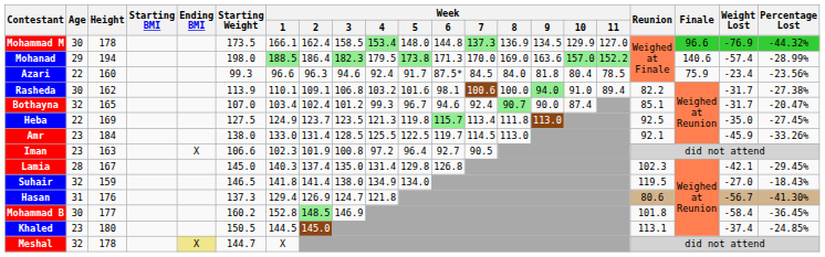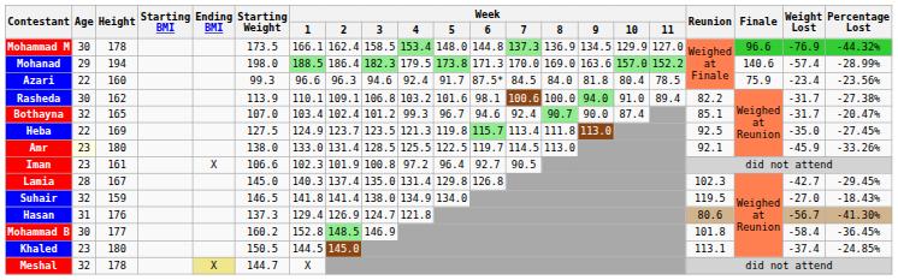 <table class="wikitable" align="center" style="text-align:center">
 <tr>
 <th rowspan=2>Contestant</th>
 <th rowspan=2>Age</th>
 <th rowspan=2>Height</th>
 <th rowspan=2>Starting<br><a href='#'>BMI</a></th>
 <th rowspan=2>Ending<br><a href='#'>BMI</a></th>
 <th rowspan=2>Starting<br>Weight</th>
 <th colspan=11>Week</th>
 <th rowspan=2>Reunion</th>
 <th rowspan=2>Finale</th>
 <th rowspan=2>Weight<br>Lost</th>
 <th rowspan=2>Percentage<br>Lost</th>
 </tr>
 <tr>
 <th>1</th>
 <th>2</th>
 <th>3</th>
 <th>4</th>
 <th>5</th>
 <th>6</th>
 <th>7</th>
 <th>8</th>
 <th>9</th>
 <th>10</th>
 <th>11</th>
 </tr>
 <tr>
 <td style="background:red;color:white;"><strong>Mohammad M</strong></td>
 <td>30</td>
 <td>178</td>
 <td></td>
 <td></td>
 <td>173.5</td>
 <td>166.1</td>
 <td>162.4</td>
 <td>158.5</td>
 <td style="background:lightgreen;">153.4</td>
 <td>148.0</td>
 <td>144.8</td>
 <td style="background:lightgreen;">137.3</td>
 <td>136.9</td>
 <td>134.5</td>
 <td>129.9</td>
 <td>127.0</td>
 <td style="background:coral;" rowspan=3>Weighed<br>at<br>Finale</td>
 <td style="background:limegreen;">96.6</td>
 <td style="background:limegreen;">-76.9</td>
 <td style="background:limegreen;">-44.32%</td>
 </tr>
 <tr>
 <td style="background:blue;color:white;"><strong>Mohanad</strong></td>
 <td>29</td>
 <td>194</td>
 <td></td>
 <td></td>
 <td>198.0</td>
 <td style="background:lightgreen;">188.5</td>
 <td>186.4</td>
 <td style="background:lightgreen;">182.3</td>
 <td>179.5</td>
 <td style="background:lightgreen;">173.8</td>
 <td>171.3</td>
 <td>170.0</td>
 <td>169.0</td>
 <td>163.6</td>
 <td style="background:lightgreen;">157.0</td>
 <td style="background:lightgreen;">152.2</td>
 <td>140.6</td>
 <td>-57.4</td>
 <td>-28.99%</td>
 </tr>
 <tr>
 <td style="background:blue;color:white;"><strong>Azari</strong></td>
 <td>22</td>
 <td>160</td>
 <td></td>
 <td></td>
 <td>99.3</td>
 <td>96.6</td>
 <td>96.3</td>
 <td>94.6</td>
 <td>92.4</td>
 <td>91.7</td>
 <td>87.5*</td>
 <td>84.5</td>
 <td>84.0</td>
 <td>81.8</td>
 <td>80.4</td>
 <td>78.5</td>
 <td>75.9</td>
 <td>-23.4</td>
 <td>-23.56%</td>
 </tr>
 <tr>
 <td style="background:blue;color:white;"><strong>Rasheda</strong></td>
 <td>30</td>
 <td>162</td>
 <td></td>
 <td></td>
 <td>113.9</td>
 <td>110.1</td>
 <td>109.1</td>
 <td>106.8</td>
 <td>103.2</td>
 <td>101.6</td>
 <td>98.1</td>
 <td style="background:saddlebrown;color:white;">100.6</td>
 <td>100.0</td>
 <td style="background:lightgreen;">94.0</td>
 <td>91.0</td>
 <td>89.4</td>
 <td>82.2</td>
 <td style="background:coral;" rowspan=4>Weighed<br>at<br>Reunion</td>
 <td>-31.7</td>
 <td>-27.38%</td>
 </tr>
 <tr>
 <td style="background:red;color:white;"><strong>Bothayna</strong></td>
 <td>32</td>
 <td>165</td>
 <td></td>
 <td></td>
 <td>107.0</td>
 <td>103.4</td>
 <td>102.4</td>
 <td>101.2</td>
 <td>99.3</td>
 <td>96.7</td>
 <td>94.6</td>
 <td>92.4</td>
 <td style="background:lightgreen;">90.7</td>
 <td>90.0</td>
 <td>87.4</td>
 <td style="background:darkgray;"></td>
 <td>85.1</td>
 <td>-31.7</td>
 <td>-20.47%</td>
 </tr>
 <tr>
 <td style="background:blue;color:white;"><strong>Heba</strong></td>
 <td>22</td>
 <td>169</td>
 <td></td>
 <td></td>
 <td>127.5</td>
 <td>124.9</td>
 <td>123.7</td>
 <td>123.5</td>
 <td>121.3</td>
 <td>119.8</td>
 <td style="background:lightgreen;">115.7</td>
 <td>113.4</td>
 <td>111.8</td>
 <td style="background:saddlebrown;color:white;">113.0</td>
 <td style="background:darkgray;" colspan=2></td>
 <td>92.5</td>
 <td>-35.0</td>
 <td>-27.45%</td>
 </tr>
 <tr>
 <td style="background:red;color:white;"><strong>Amr</strong></td>
-<td>23</td>
-<td>184</td>
+<td style="background: lightyellow;">23</td>
+<td>180</td>
 <td></td>
 <td></td>
 <td>138.0</td>
 <td>133.0</td>
 <td>131.4</td>
 <td>128.5</td>
 <td>125.5</td>
 <td>122.5</td>
 <td>119.7</td>
 <td>114.5</td>
 <td>113.0</td>
 <td style="background:darkgray;" colspan=3></td>
 <td>92.1</td>
 <td>-45.9</td>
 <td>-33.26%</td>
 </tr>
 <tr>
 <td style="background:red;color:white;"><strong>Iman</strong></td>
 <td>23</td>
-<td>163</td>
+<td>161</td>
 <td></td>
 <td>X</td>
 <td>106.6</td>
 <td>102.3</td>
 <td>101.9</td>
 <td>100.8</td>
 <td>97.2</td>
 <td>96.4</td>
 <td>92.7</td>
 <td>90.5</td>
 <td style="background:darkgray;" colspan=4></td>
 <td style="background:lightgrey;" colspan=4>did not attend</td>
 </tr>
 <tr>
 <td style="background:red;color:white;"><strong>Lamia</strong></td>
 <td>28</td>
 <td>167</td>
 <td></td>
 <td></td>
 <td>145.0</td>
 <td>140.3</td>
 <td>137.4</td>
 <td>135.0</td>
 <td>131.4</td>
 <td>129.8</td>
 <td>126.8</td>
 <td style="background:darkgray;" colspan=5></td>
 <td>102.3</td>
 <td style="background:coral;" rowspan=5>Weighed<br>at<br>Reunion</td>
-<td>-42.1</td>
+<td>-42.7</td>
 <td>-29.45%</td>
 </tr>
 <tr>
 <td style="background:blue;color:white;"><strong>Suhair</strong></td>
 <td>32</td>
 <td>159</td>
 <td></td>
 <td></td>
 <td>146.5</td>
 <td>141.8</td>
 <td>141.4</td>
 <td>138.0</td>
 <td>134.9</td>
 <td>134.0</td>
 <td style="background:darkgray;" colspan=6></td>
 <td>119.5</td>
 <td>-27.0</td>
 <td>-18.43%</td>
 </tr>
 <tr>
 <td style="background:blue;color:white;"><strong>Hasan</strong></td>
 <td>31</td>
 <td>176</td>
 <td></td>
 <td></td>
 <td>137.3</td>
 <td>129.4</td>
 <td>126.9</td>
 <td>124.7</td>
 <td>121.8</td>
 <td style="background:darkgray;" colspan=7></td>
 <td style="background:tan;">80.6</td>
 <td style="background:tan;">-56.7</td>
 <td style="background:tan;">-41.30%</td>
 </tr>
 <tr>
 <td style="background:red;color:white;"><strong>Mohammad B</strong></td>
 <td>30</td>
 <td>177</td>
 <td></td>
 <td></td>
 <td>160.2</td>
 <td>152.8</td>
 <td style="background:lightgreen;">148.5</td>
 <td>146.9</td>
 <td style="background:darkgray;" colspan=8></td>
 <td>101.8</td>
 <td>-58.4</td>
 <td>-36.45%</td>
 </tr>
 <tr>
 <td style="background:blue;color:white;"><strong>Khaled</strong></td>
 <td>23</td>
 <td>180</td>
 <td></td>
 <td></td>
 <td>150.5</td>
 <td>144.5</td>
 <td style="background:saddlebrown;color:white;">145.0</td>
 <td style="background:darkgray;" colspan=9></td>
 <td>113.1</td>
 <td>-37.4</td>
 <td>-24.85%</td>
 </tr>
 <tr>
 <td style="background:red;color:white;"><strong>Meshal</strong></td>
 <td>32</td>
 <td>178</td>
 <td></td>
 <td style="background: khaki;">X</td>
 <td>144.7</td>
 <td>X</td>
 <td style="background:darkgray;" colspan=10></td>
 <td style="background:lightgrey;" colspan=4>did not attend</td>
 </tr>
 </table>
